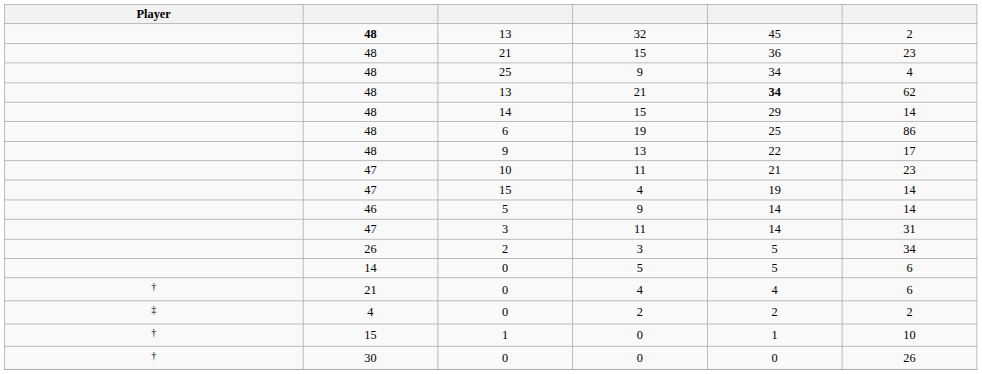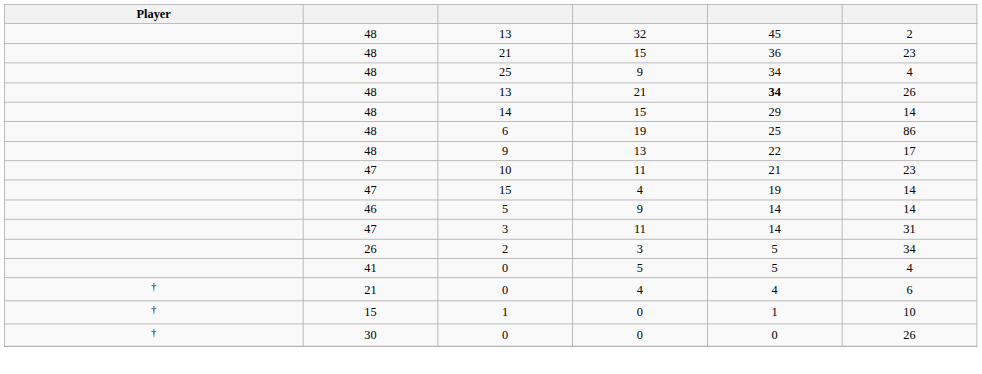 <table class="wikitable sortable" style="width:100%;">
 <tr align=center>
 <th>Player</th>
 <th></th>
 <th></th>
 <th></th>
 <th></th>
 <th></th>
 </tr>
 <tr align=center>
 <td></td>
-<td><strong>48</strong></td>
+<td>48</td>
 <td>13</td>
 <td>32</td>
 <td>45</td>
 <td>2</td>
 </tr>
 <tr align=center>
 <td></td>
 <td>48</td>
 <td>21</td>
 <td>15</td>
 <td>36</td>
 <td>23</td>
 </tr>
 <tr align=center>
 <td></td>
 <td>48</td>
 <td>25</td>
 <td>9</td>
 <td>34</td>
 <td>4</td>
 </tr>
 <tr align=center>
 <td></td>
 <td>48</td>
 <td>13</td>
 <td>21</td>
 <td><strong>34</strong></td>
-<td>62</td>
+<td>26</td>
 </tr>
 <tr align=center>
 <td></td>
 <td>48</td>
 <td>14</td>
 <td>15</td>
 <td>29</td>
 <td>14</td>
 </tr>
 <tr align=center>
 <td></td>
 <td>48</td>
 <td>6</td>
 <td>19</td>
 <td>25</td>
 <td>86</td>
 </tr>
 <tr align=center>
 <td></td>
 <td>48</td>
 <td>9</td>
 <td>13</td>
 <td>22</td>
 <td>17</td>
 </tr>
 <tr align=center>
 <td></td>
 <td>47</td>
 <td>10</td>
 <td>11</td>
 <td>21</td>
 <td>23</td>
 </tr>
 <tr align=center>
 <td></td>
 <td>47</td>
 <td>15</td>
 <td>4</td>
 <td>19</td>
 <td>14</td>
 </tr>
 <tr align=center>
 <td></td>
 <td>46</td>
 <td>5</td>
 <td>9</td>
 <td>14</td>
 <td>14</td>
 </tr>
 <tr align=center>
 <td></td>
 <td>47</td>
 <td>3</td>
 <td>11</td>
 <td>14</td>
 <td>31</td>
 </tr>
 <tr align=center>
 <td></td>
 <td>26</td>
 <td>2</td>
 <td>3</td>
 <td>5</td>
 <td>34</td>
 </tr>
 <tr align=center>
 <td></td>
-<td>14</td>
+<td>41</td>
 <td>0</td>
 <td>5</td>
 <td>5</td>
-<td>6</td>
+<td>4</td>
 </tr>
 <tr align=center>
 <td><sup>†</sup></td>
 <td>21</td>
 <td>0</td>
 <td>4</td>
 <td>4</td>
 <td>6</td>
-</tr>
-<tr align=center>
-<td><sup>‡</sup></td>
-<td>4</td>
-<td>0</td>
-<td>2</td>
-<td>2</td>
-<td>2</td>
 </tr>
 <tr align=center>
 <td><sup>†</sup></td>
 <td>15</td>
 <td>1</td>
 <td>0</td>
 <td>1</td>
 <td>10</td>
 </tr>
 <tr align=center>
 <td><sup>†</sup></td>
 <td>30</td>
 <td>0</td>
 <td>0</td>
 <td>0</td>
 <td>26</td>
 </tr>
 <tr>
 </tr>
 </table>
